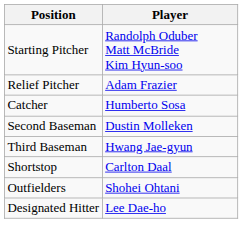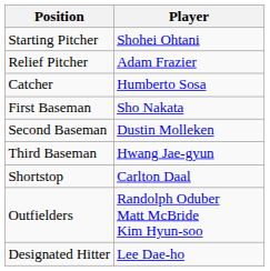 <table class=wikitable>
 <tr>
 <th>Position</th>
 <th width=160>Player</th>
 </tr>
 <tr>
 <td>Starting Pitcher</td>
-<td> <a href='#'>Randolph Oduber</a><br> <a href='#'>Matt McBride</a><br> <a href='#'>Kim Hyun-soo</a></td>
+<td> <a href='#'>Shohei Ohtani</a></td>
 </tr>
 <tr>
 <td>Relief Pitcher</td>
 <td> <a href='#'>Adam Frazier</a></td>
 </tr>
 <tr>
 <td>Catcher</td>
 <td> <a href='#'>Humberto Sosa</a></td>
+</tr>
+<tr>
+<td>First Baseman</td>
+<td> <a href='#'>Sho Nakata</a></td>
 </tr>
 <tr>
 <td>Second Baseman</td>
 <td> <a href='#'>Dustin Molleken</a></td>
 </tr>
 <tr>
 <td>Third Baseman</td>
 <td> <a href='#'>Hwang Jae-gyun</a></td>
 </tr>
 <tr>
 <td>Shortstop</td>
 <td> <a href='#'>Carlton Daal</a></td>
 </tr>
 <tr>
 <td>Outfielders</td>
-<td> <a href='#'>Shohei Ohtani</a></td>
+<td> <a href='#'>Randolph Oduber</a><br> <a href='#'>Matt McBride</a><br> <a href='#'>Kim Hyun-soo</a></td>
 </tr>
 <tr>
 <td>Designated Hitter</td>
 <td> <a href='#'>Lee Dae-ho</a></td>
 </tr>
 </table>
